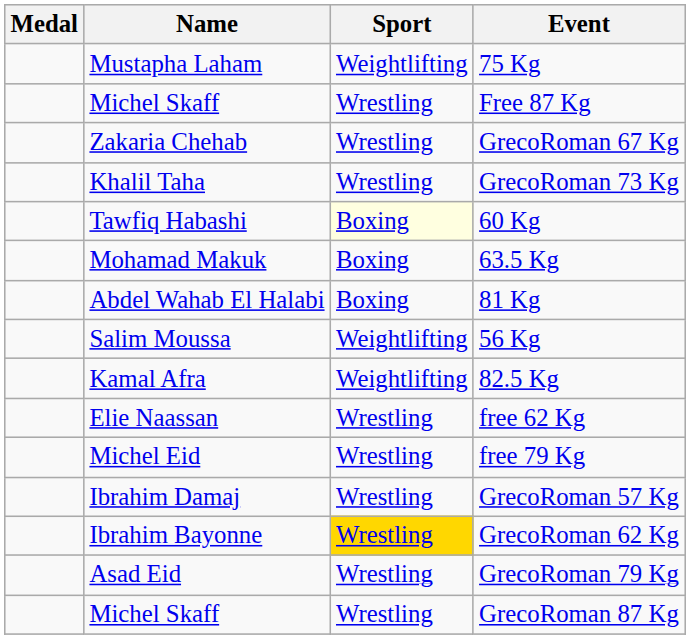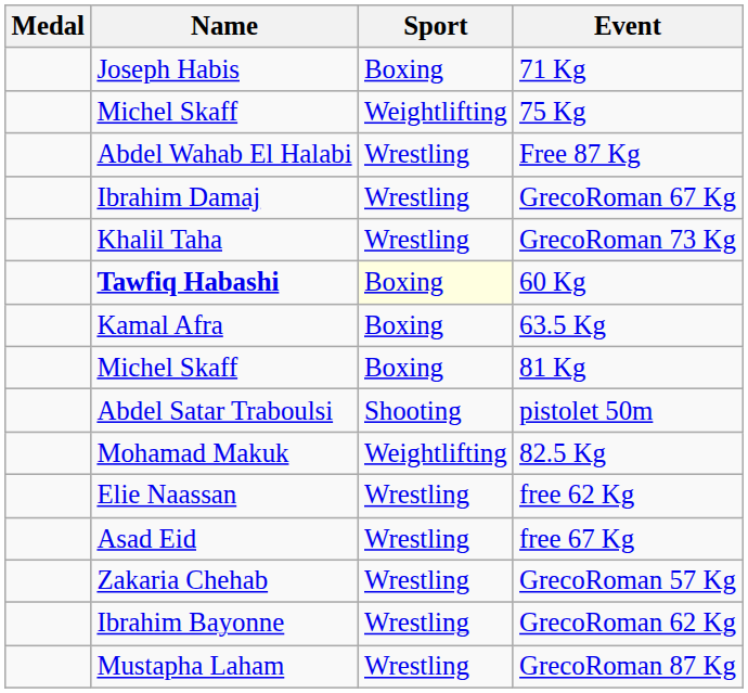 <table class="wikitable sortable">
 <tr>
 <th>Medal</th>
 <th>Name</th>
 <th>Sport</th>
 <th>Event</th>
 </tr>
 <tr>
 <td></td>
-<td><a href='#'>Mustapha Laham</a></td>
+<td><a href='#'>Joseph Habis</a></td>
+<td> <a href='#'>Boxing</a></td>
+<td><a href='#'>71 Kg</a></td>
+</tr>
+<tr>
+<td></td>
+<td><a href='#'>Michel Skaff</a></td>
 <td> <a href='#'>Weightlifting</a></td>
 <td><a href='#'>75 Kg</a></td>
 </tr>
 <tr>
 <td></td>
-<td><a href='#'>Michel Skaff</a></td>
+<td><a href='#'>Abdel Wahab El Halabi</a></td>
 <td> <a href='#'>Wrestling</a></td>
 <td><a href='#'>Free 87 Kg</a></td>
 </tr>
 <tr>
 <td></td>
-<td><a href='#'>Zakaria Chehab</a></td>
+<td><a href='#'>Ibrahim Damaj</a></td>
 <td> <a href='#'>Wrestling</a></td>
 <td><a href='#'>GrecoRoman 67 Kg</a></td>
 </tr>
 <tr>
 <td></td>
 <td><a href='#'>Khalil Taha</a></td>
 <td> <a href='#'>Wrestling</a></td>
 <td><a href='#'>GrecoRoman 73 Kg</a></td>
 </tr>
 <tr>
 <td></td>
-<td><a href='#'>Tawfiq Habashi</a></td>
+<td><strong><a href='#'>Tawfiq Habashi</a></strong></td>
 <td style="background: lightyellow;"> <a href='#'>Boxing</a></td>
 <td><a href='#'>60 Kg</a></td>
 </tr>
 <tr>
 <td></td>
-<td><a href='#'>Mohamad Makuk</a></td>
+<td><a href='#'>Kamal Afra</a></td>
 <td> <a href='#'>Boxing</a></td>
 <td><a href='#'>63.5 Kg</a></td>
 </tr>
 <tr>
 <td></td>
-<td><a href='#'>Abdel Wahab El Halabi</a></td>
+<td><a href='#'>Michel Skaff</a></td>
 <td> <a href='#'>Boxing</a></td>
 <td><a href='#'>81 Kg</a></td>
 </tr>
 <tr>
 <td></td>
-<td><a href='#'>Salim Moussa</a></td>
-<td> <a href='#'>Weightlifting</a></td>
-<td><a href='#'>56 Kg</a></td>
+<td><a href='#'>Abdel Satar Traboulsi</a></td>
+<td> <a href='#'>Shooting</a></td>
+<td><a href='#'>pistolet 50m</a></td>
 </tr>
 <tr>
 <td></td>
-<td><a href='#'>Kamal Afra</a></td>
+<td><a href='#'>Mohamad Makuk</a></td>
 <td> <a href='#'>Weightlifting</a></td>
 <td><a href='#'>82.5 Kg</a></td>
 </tr>
 <tr>
 <td></td>
 <td><a href='#'>Elie Naassan</a></td>
 <td> <a href='#'>Wrestling</a></td>
 <td><a href='#'>free 62 Kg</a></td>
 </tr>
 <tr>
 <td></td>
-<td><a href='#'>Michel Eid</a></td>
+<td><a href='#'>Asad Eid</a></td>
 <td> <a href='#'>Wrestling</a></td>
-<td><a href='#'>free 79 Kg</a></td>
+<td><a href='#'>free 67 Kg</a></td>
 </tr>
 <tr>
 <td></td>
-<td><a href='#'>Ibrahim Damaj</a></td>
+<td><a href='#'>Zakaria Chehab</a></td>
 <td> <a href='#'>Wrestling</a></td>
 <td><a href='#'>GrecoRoman 57 Kg</a></td>
 </tr>
 <tr>
 <td></td>
 <td><a href='#'>Ibrahim Bayonne</a></td>
-<td style="background: gold;"> <a href='#'>Wrestling</a></td>
+<td> <a href='#'>Wrestling</a></td>
 <td><a href='#'>GrecoRoman 62 Kg</a></td>
 </tr>
 <tr>
 <td></td>
-<td><a href='#'>Asad Eid</a></td>
-<td> <a href='#'>Wrestling</a></td>
-<td><a href='#'>GrecoRoman 79 Kg</a></td>
-</tr>
-<tr>
-<td></td>
-<td><a href='#'>Michel Skaff</a></td>
+<td><a href='#'>Mustapha Laham</a></td>
 <td> <a href='#'>Wrestling</a></td>
 <td><a href='#'>GrecoRoman 87 Kg</a></td>
 </tr>
 </table>
